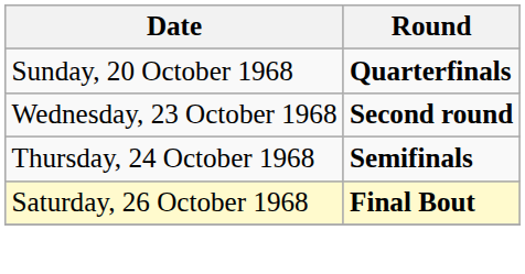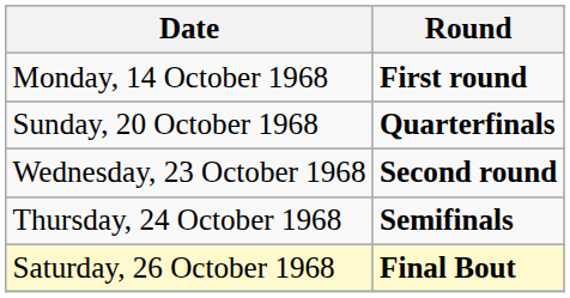 <table class="wikitable">
 <tr>
 <th>Date</th>
 <th>Round</th>
+</tr>
+<tr>
+<td>Monday, 14 October 1968</td>
+<td><strong>First round</strong></td>
 </tr>
 <tr>
 <td>Sunday, 20 October 1968</td>
 <td><strong>Quarterfinals</strong></td>
 </tr>
 <tr>
 <td>Wednesday, 23 October 1968</td>
 <td><strong>Second round</strong></td>
 </tr>
 <tr>
 <td>Thursday, 24 October 1968</td>
 <td><strong>Semifinals</strong></td>
 </tr>
 <tr>
 <td style=background:lemonchiffon>Saturday, 26 October 1968</td>
 <td style=background:lemonchiffon><strong>Final Bout</strong></td>
 </tr>
 <tr>
 </tr>
 </table>
